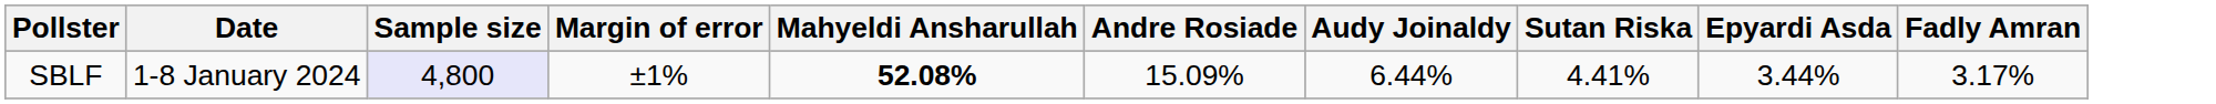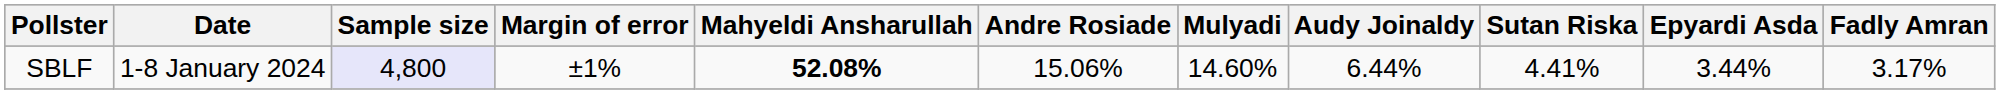 <table class="wikitable sortable" style="text-align: center; ;">
 <tr>
 <th>Pollster</th>
 <th>Date</th>
 <th>Sample size</th>
 <th>Margin of error</th>
 <th>Mahyeldi Ansharullah</th>
 <th>Andre Rosiade</th>
+<th>Mulyadi</th>
 <th>Audy Joinaldy</th>
 <th>Sutan Riska</th>
 <th>Epyardi Asda</th>
 <th>Fadly Amran</th>
 </tr>
 <tr>
 <td>SBLF</td>
 <td>1-8 January 2024</td>
 <td style="background: lavender;">4,800</td>
 <td>±1%</td>
 <td><strong>52.08%</strong></td>
-<td>15.09%</td>
+<td>15.06%</td>
+<td>14.60%</td>
 <td>6.44%</td>
 <td>4.41%</td>
 <td>3.44%</td>
 <td>3.17%</td>
 </tr>
 </table>
